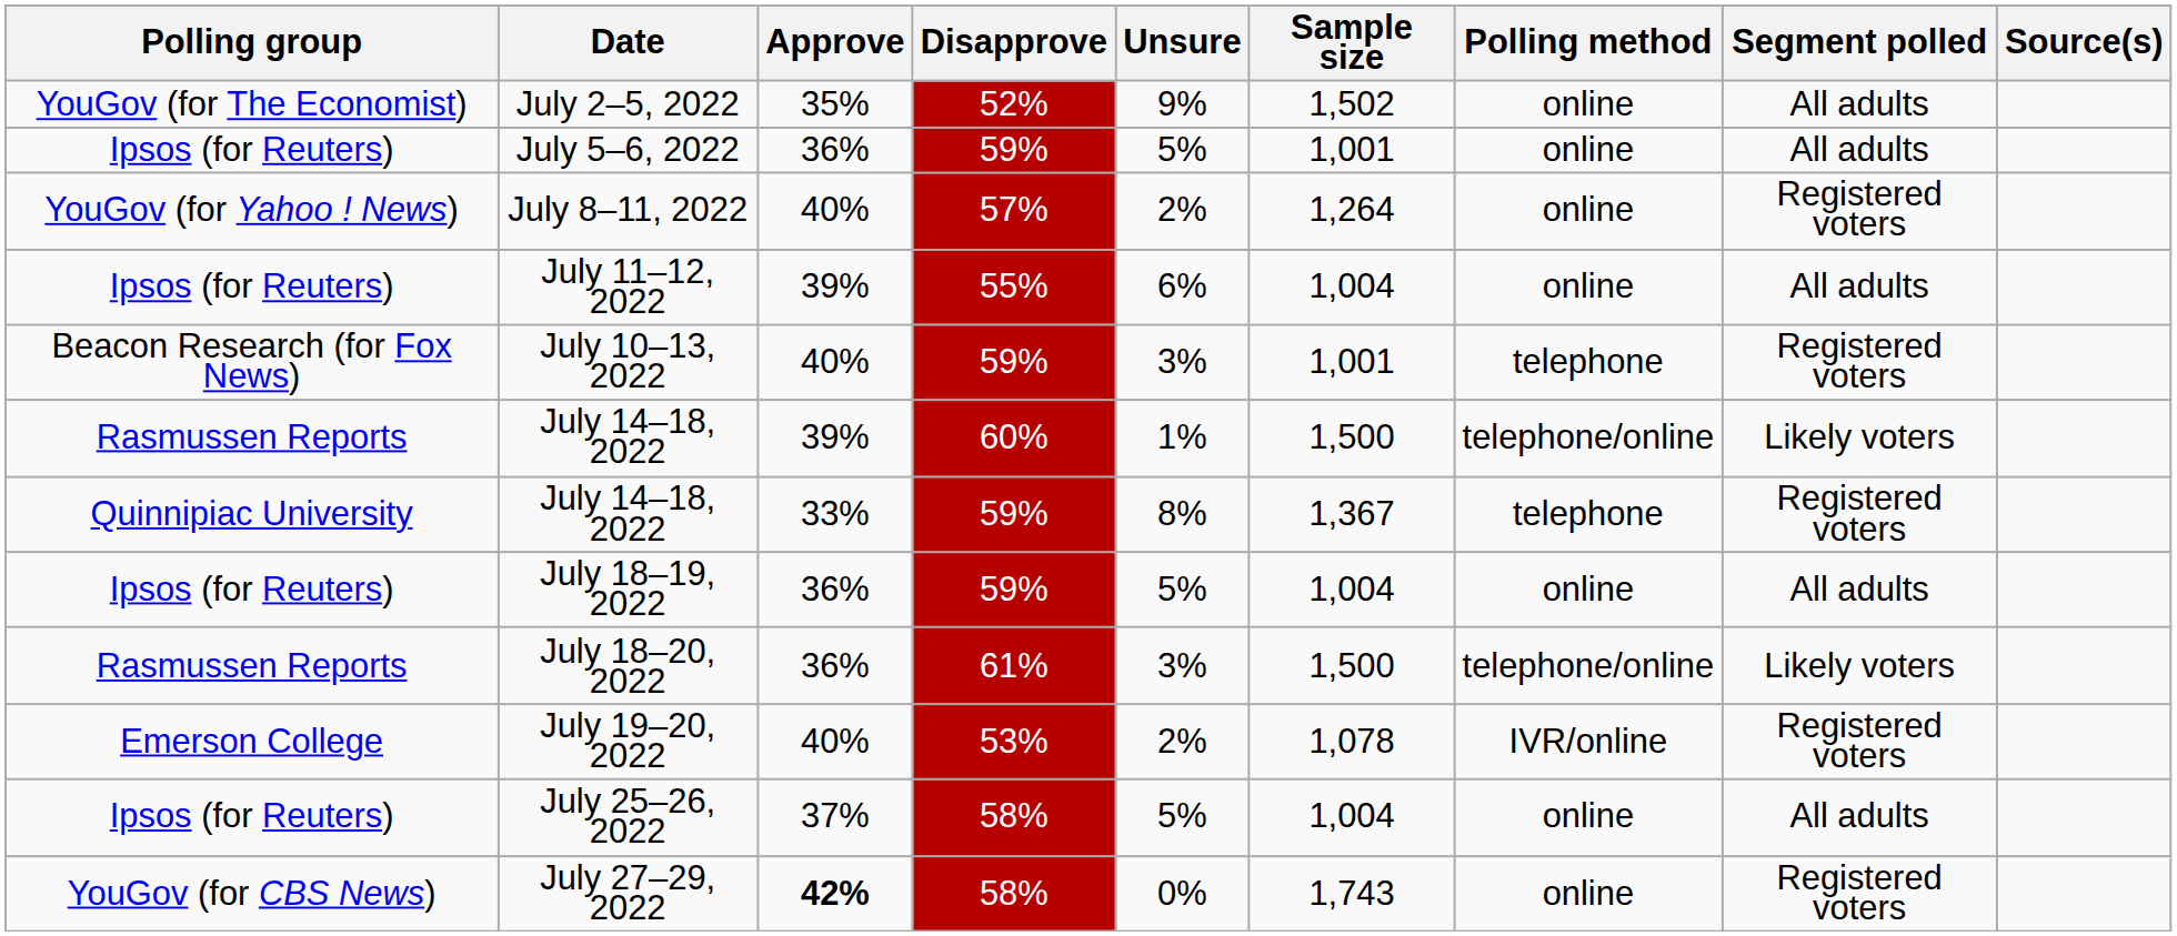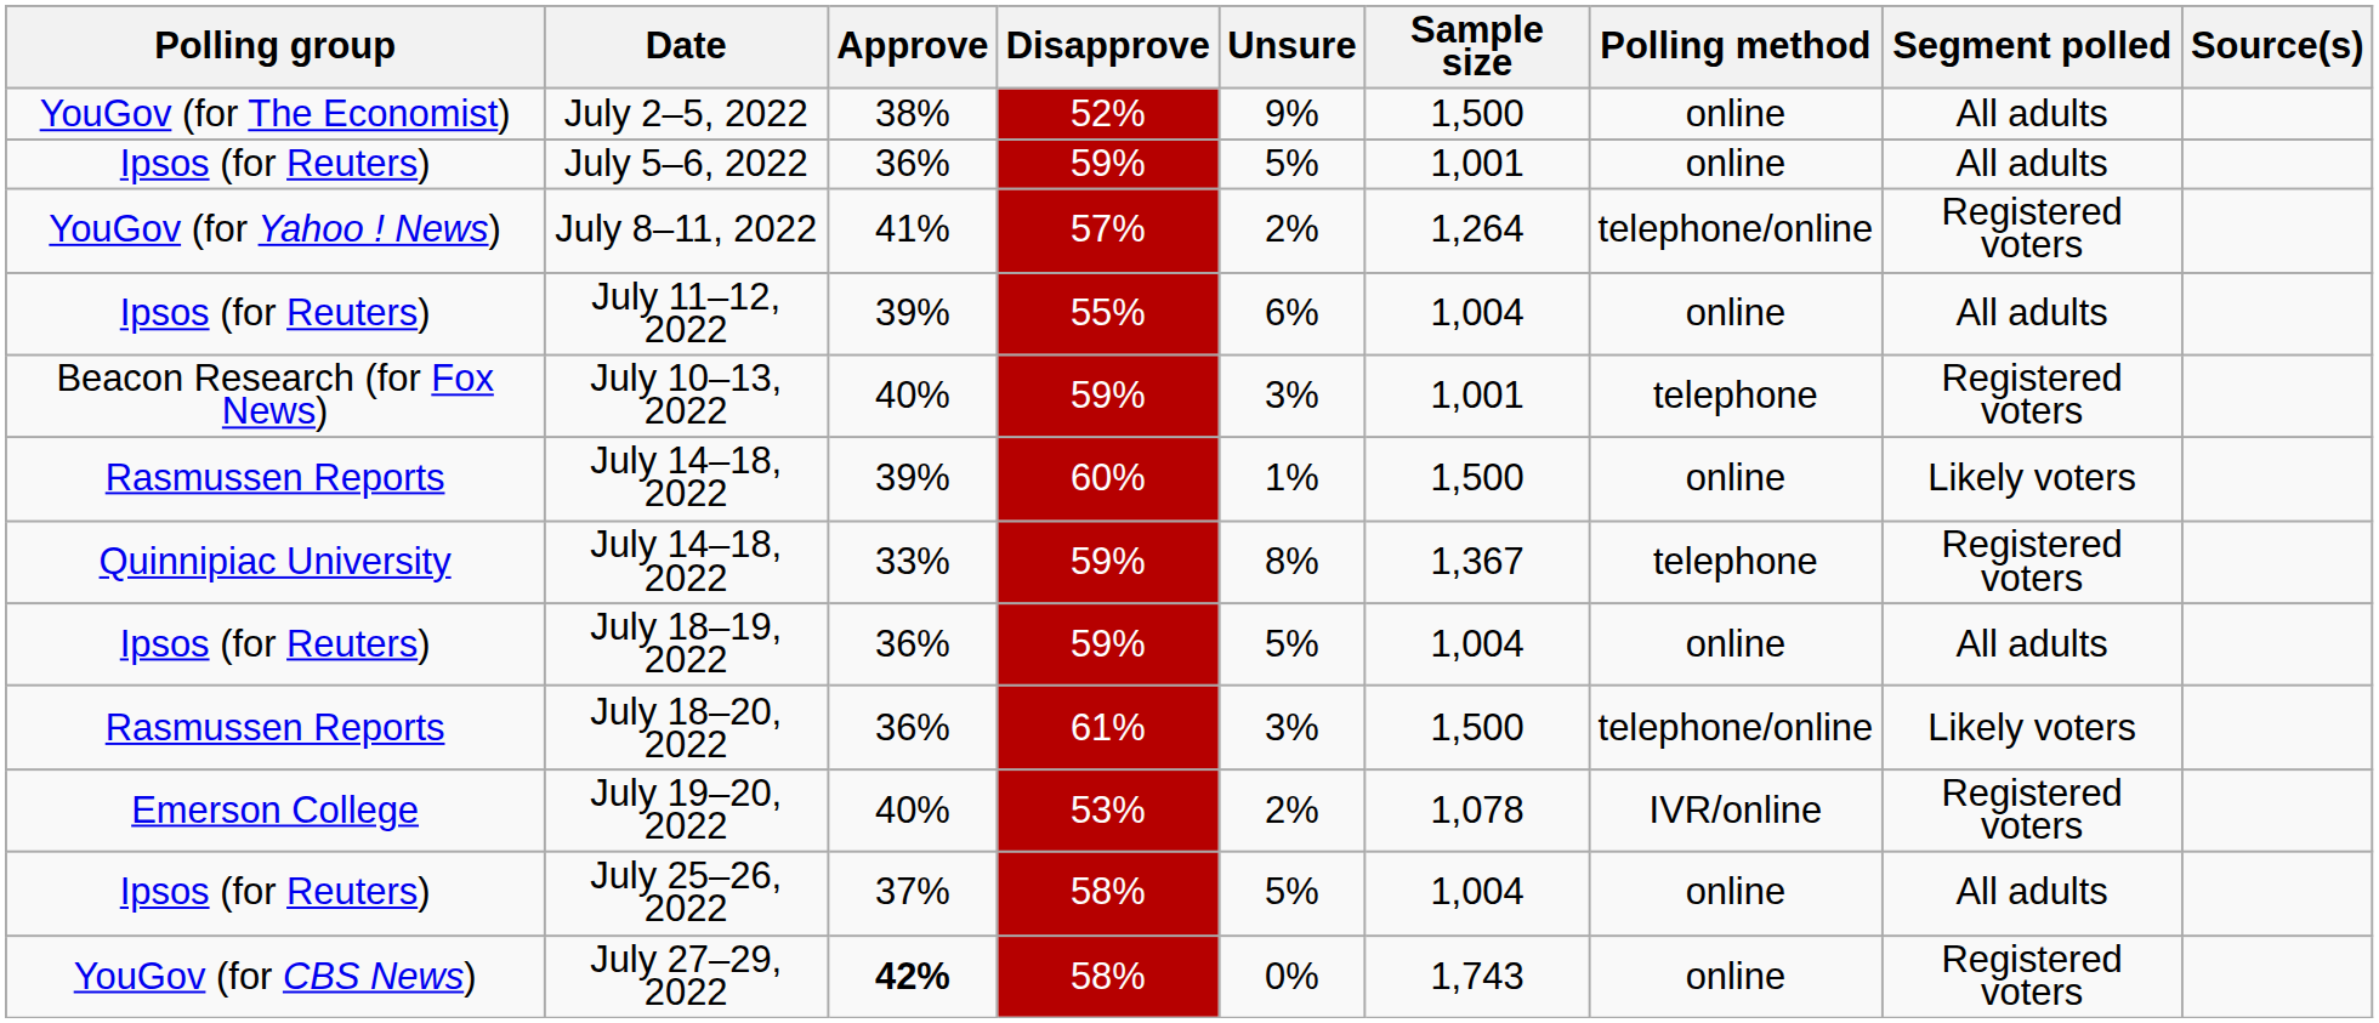 <table class="wikitable sortable" style="text-align:center;line-height:14px;width: 80%;">
 <tr>
 <th class="unsortable">Polling group</th>
 <th>Date</th>
 <th>Approve</th>
 <th>Disapprove</th>
 <th>Unsure</th>
 <th>Sample size</th>
 <th>Polling method</th>
 <th class="unsortable">Segment polled</th>
 <th class="unsortable">Source(s)</th>
 </tr>
 <tr>
 <td><a href='#'>YouGov</a> (for <a href='#'>The Economist</a>)</td>
 <td>July 2–5, 2022</td>
-<td>35%</td>
+<td>38%</td>
 <td style="background: #B60000; color: white">52%</td>
 <td>9%</td>
-<td>1,502</td>
+<td>1,500</td>
 <td>online</td>
 <td>All adults</td>
 <td></td>
 </tr>
 <tr>
 <td><a href='#'>Ipsos</a> (for <a href='#'>Reuters</a>)</td>
 <td>July 5–6, 2022</td>
 <td>36%</td>
 <td style="background: #B60000; color: white">59%</td>
 <td>5%</td>
 <td>1,001</td>
 <td>online</td>
 <td>All adults</td>
 <td></td>
 </tr>
 <tr>
 <td><a href='#'>YouGov</a> (for <em><a href='#'>Yahoo ! News</a></em>)</td>
 <td>July 8–11, 2022</td>
-<td>40%</td>
+<td>41%</td>
 <td style="background: #B60000; color: white">57%</td>
 <td>2%</td>
 <td>1,264</td>
-<td>online</td>
+<td>telephone/online</td>
 <td>Registered voters</td>
 <td></td>
 </tr>
 <tr>
 <td><a href='#'>Ipsos</a> (for <a href='#'>Reuters</a>)</td>
 <td>July 11–12, 2022</td>
 <td>39%</td>
 <td style="background: #B60000; color: white">55%</td>
 <td>6%</td>
 <td>1,004</td>
 <td>online</td>
 <td>All adults</td>
 <td></td>
 </tr>
 <tr>
 <td>Beacon Research (for <a href='#'>Fox News</a>)</td>
 <td>July 10–13, 2022</td>
 <td>40%</td>
 <td style="background: #B60000; color: white">59%</td>
 <td>3%</td>
 <td>1,001</td>
 <td>telephone</td>
 <td>Registered voters</td>
 <td></td>
 </tr>
 <tr>
 <td><a href='#'>Rasmussen Reports</a></td>
 <td>July 14–18, 2022</td>
 <td>39%</td>
 <td style="background: #B60000; color: white">60%</td>
 <td>1%</td>
 <td>1,500</td>
-<td>telephone/online</td>
+<td>online</td>
 <td>Likely voters</td>
 <td></td>
 </tr>
 <tr>
 <td><a href='#'>Quinnipiac University</a></td>
 <td>July 14–18, 2022</td>
 <td>33%</td>
 <td style="background: #B60000; color: white">59%</td>
 <td>8%</td>
 <td>1,367</td>
 <td>telephone</td>
 <td>Registered voters</td>
 <td></td>
 </tr>
 <tr>
 <td><a href='#'>Ipsos</a> (for <a href='#'>Reuters</a>)</td>
 <td>July 18–19, 2022</td>
 <td>36%</td>
 <td style="background: #B60000; color: white">59%</td>
 <td>5%</td>
 <td>1,004</td>
 <td>online</td>
 <td>All adults</td>
 <td></td>
 </tr>
 <tr>
 <td><a href='#'>Rasmussen Reports</a></td>
 <td>July 18–20, 2022</td>
 <td>36%</td>
 <td style="background: #B60000; color: white">61%</td>
 <td>3%</td>
 <td>1,500</td>
 <td>telephone/online</td>
 <td>Likely voters</td>
 <td></td>
 </tr>
 <tr>
 <td><a href='#'>Emerson College</a></td>
 <td>July 19–20, 2022</td>
 <td>40%</td>
 <td style="background: #B60000; color: white">53%</td>
 <td>2%</td>
 <td>1,078</td>
 <td>IVR/online</td>
 <td>Registered voters</td>
 <td></td>
 </tr>
 <tr>
 <td><a href='#'>Ipsos</a> (for <a href='#'>Reuters</a>)</td>
 <td>July 25–26, 2022</td>
 <td>37%</td>
 <td style="background: #B60000; color: white">58%</td>
 <td>5%</td>
 <td>1,004</td>
 <td>online</td>
 <td>All adults</td>
 <td></td>
 </tr>
 <tr>
 <td><a href='#'>YouGov</a> (for <em><a href='#'>CBS News</a></em>)</td>
 <td>July 27–29, 2022</td>
 <td><strong>42%</strong></td>
 <td style="background: #B60000; color: white">58%</td>
 <td>0%</td>
 <td>1,743</td>
 <td>online</td>
 <td>Registered voters</td>
 <td></td>
 </tr>
 </table>
